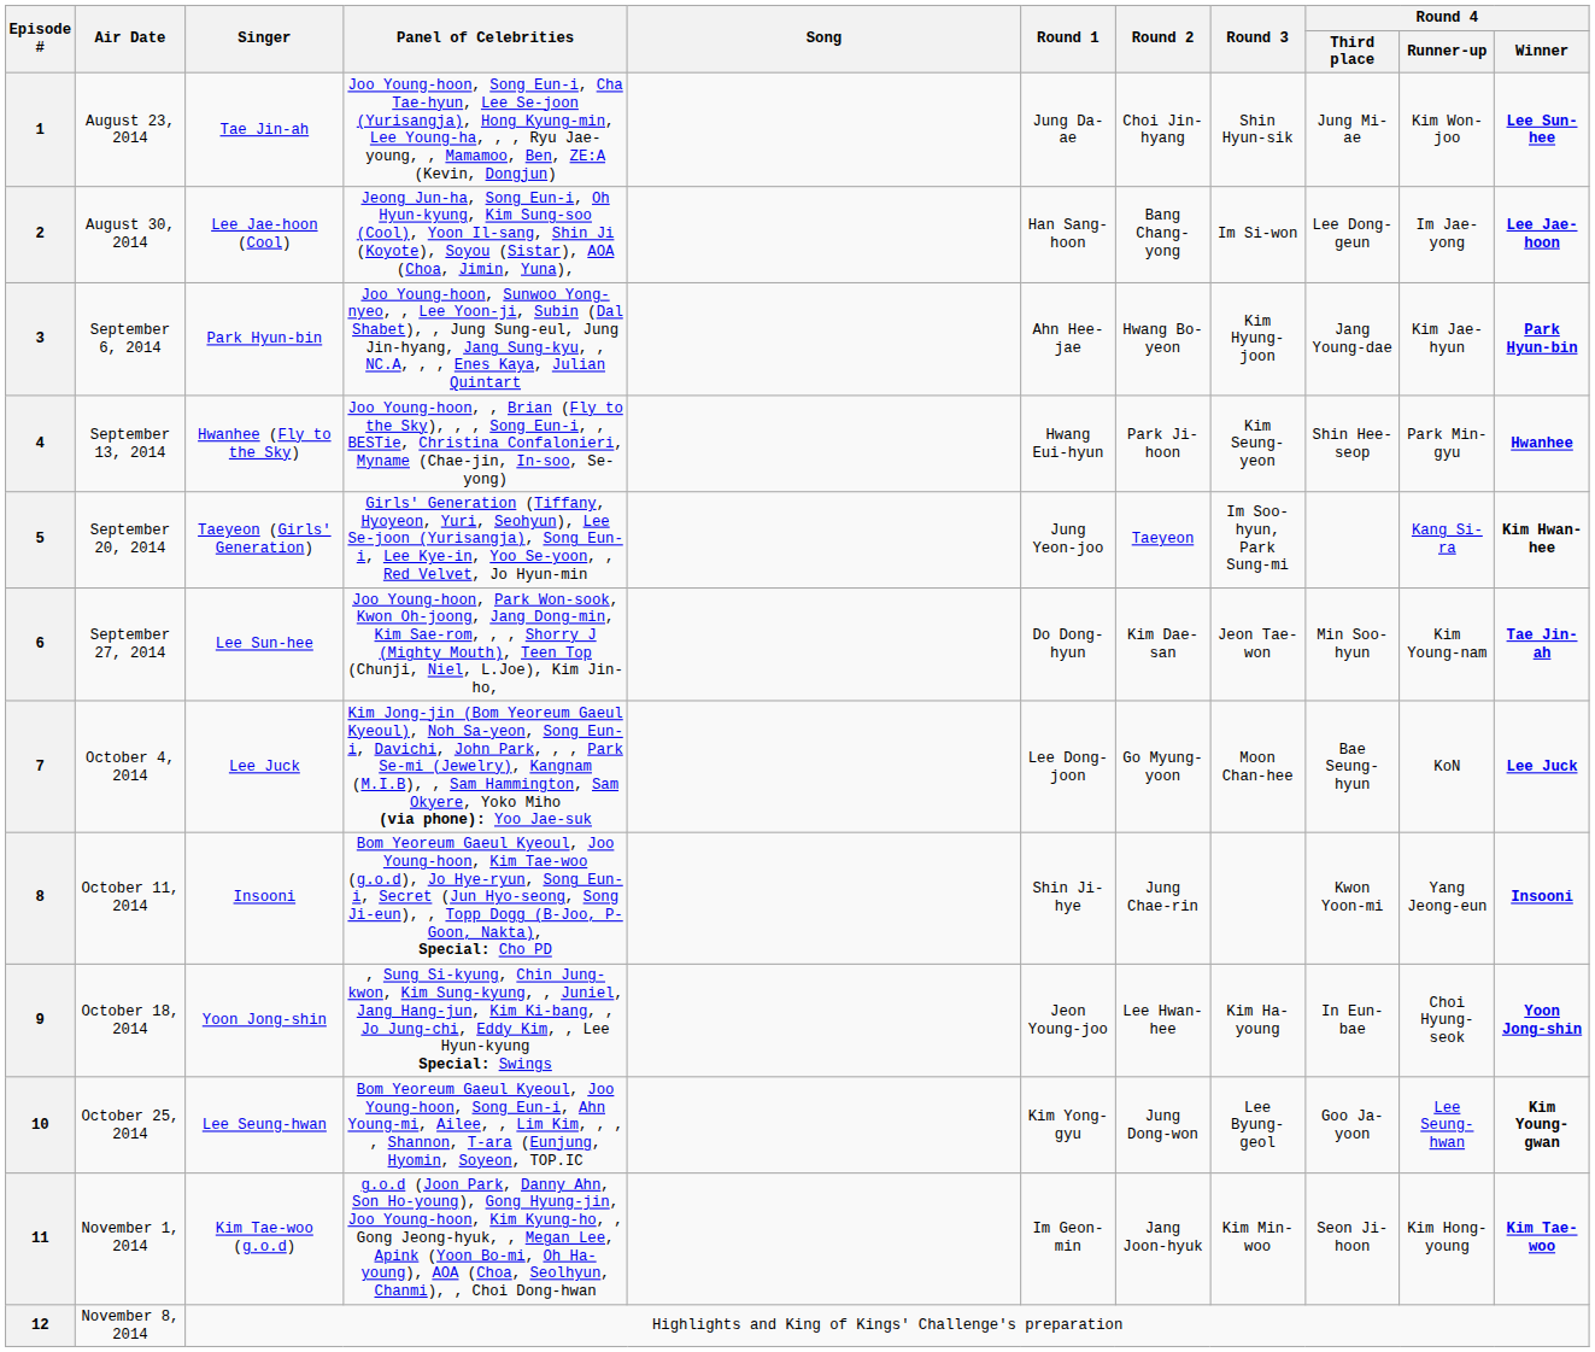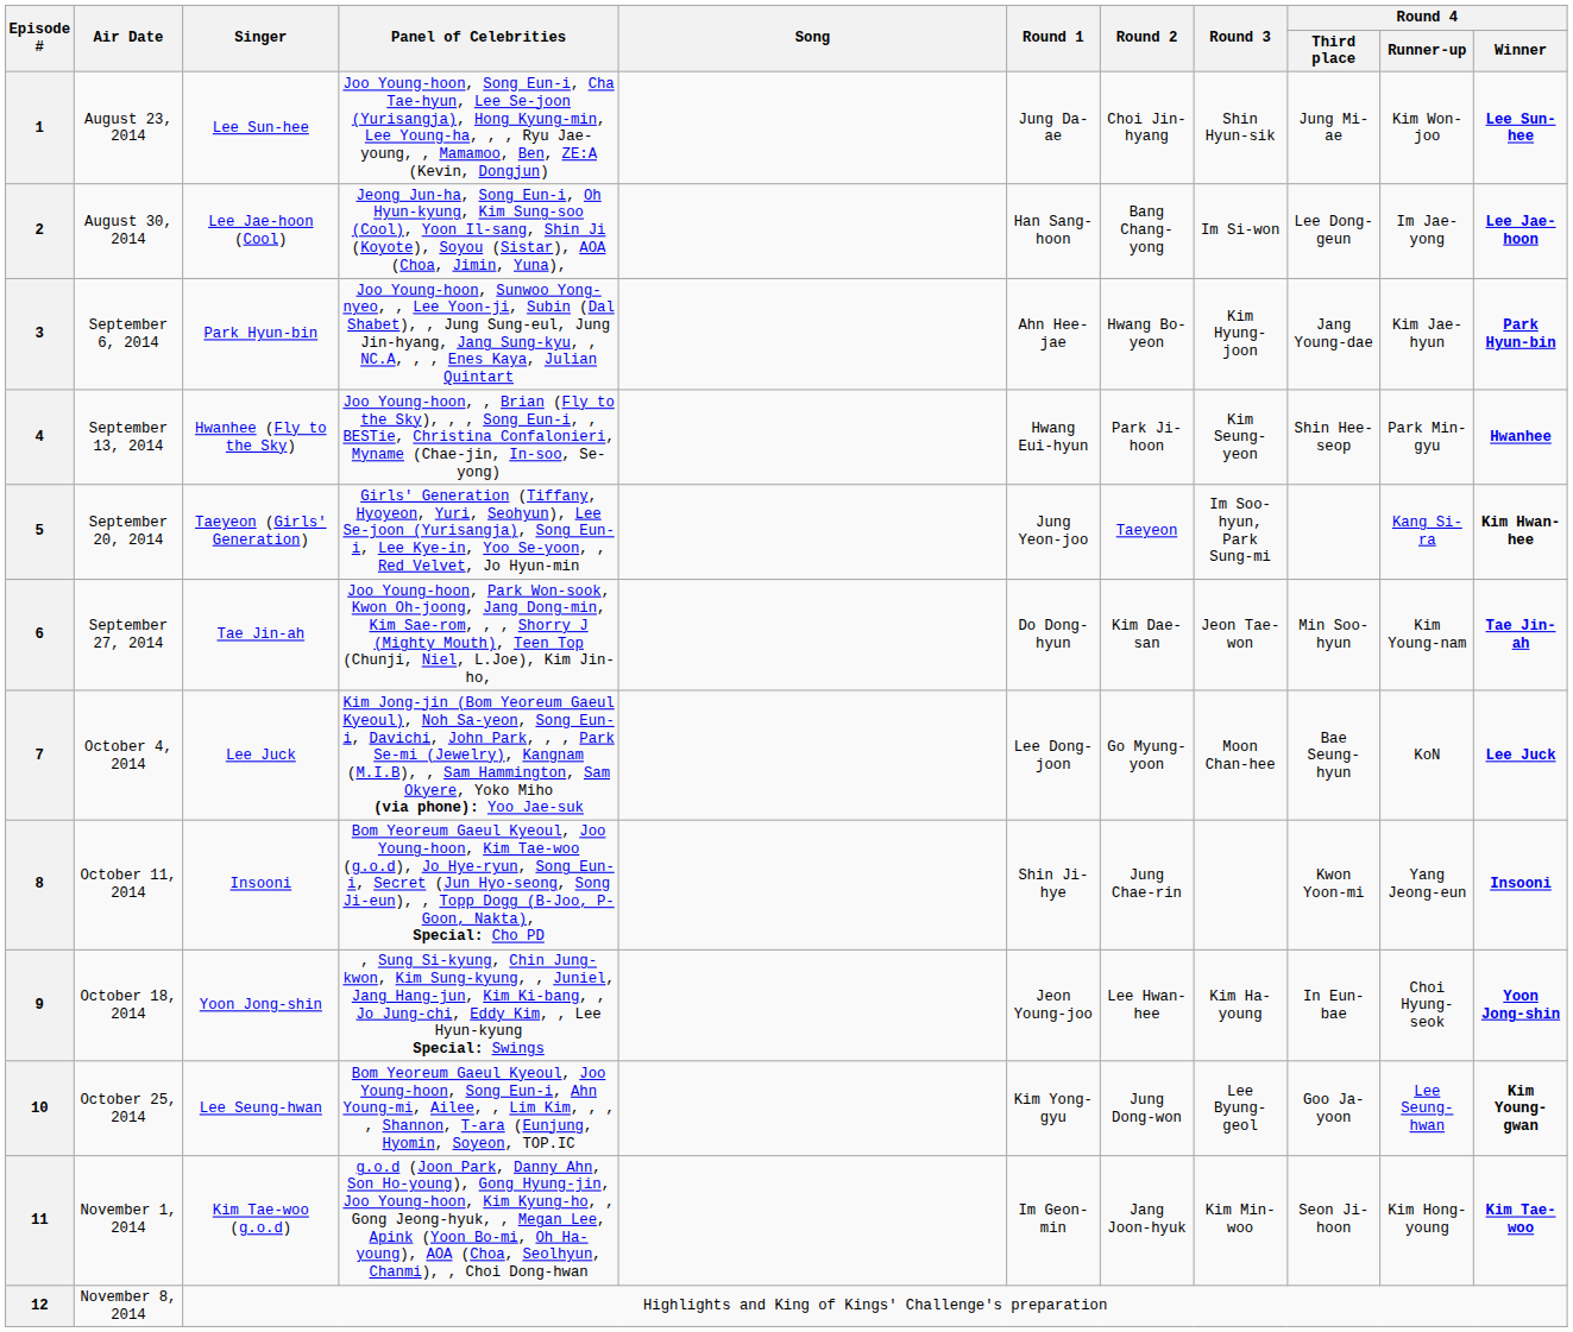 <table class="wikitable" style="text-align:center; font-size:90%;">
 <tr>
 <th rowspan="2" width="4%">Episode #</th>
 <th rowspan="2" width="7%">Air Date</th>
 <th rowspan="2" width="10%">Singer</th>
 <th rowspan="2" width="18%">Panel of Celebrities</th>
 <th rowspan="2" width="25%">Song</th>
 <th rowspan="2" width="6%">Round 1</th>
 <th rowspan="2" width="6%">Round 2</th>
 <th rowspan="2" width="6%">Round 3</th>
 <th colspan="3" width="18%">Round 4</th>
 </tr>
 <tr>
 <th width="6%">Third place</th>
 <th width="6%">Runner-up</th>
 <th width="6%">Winner</th>
 </tr>
 <tr>
 <th>1</th>
 <td>August 23, 2014</td>
-<td><a href='#'>Tae Jin-ah</a></td>
+<td><a href='#'>Lee Sun-hee</a></td>
 <td><a href='#'>Joo Young-hoon</a>, <a href='#'>Song Eun-i</a>, <a href='#'>Cha Tae-hyun</a>, <a href='#'>Lee Se-joon (Yurisangja)</a>, <a href='#'>Hong Kyung-min</a>, <a href='#'>Lee Young-ha</a>, , , Ryu Jae-young, , <a href='#'>Mamamoo</a>, <a href='#'>Ben</a>, <a href='#'>ZE:A</a> (Kevin, <a href='#'>Dongjun</a>)</td>
 <td></td>
 <td>Jung Da-ae</td>
 <td>Choi Jin-hyang</td>
 <td>Shin Hyun-sik</td>
 <td>Jung Mi-ae</td>
 <td>Kim Won-joo</td>
 <td><strong><a href='#'>Lee Sun-hee</a></strong></td>
 </tr>
 <tr>
 <th>2</th>
 <td>August 30, 2014</td>
 <td><a href='#'>Lee Jae-hoon</a> (<a href='#'>Cool</a>)</td>
 <td><a href='#'>Jeong Jun-ha</a>, <a href='#'>Song Eun-i</a>, <a href='#'>Oh Hyun-kyung</a>, <a href='#'>Kim Sung-soo (Cool)</a>, <a href='#'>Yoon Il-sang</a>, <a href='#'>Shin Ji</a> (<a href='#'>Koyote</a>), <a href='#'>Soyou</a> (<a href='#'>Sistar</a>), <a href='#'>AOA</a> (<a href='#'>Choa</a>, <a href='#'>Jimin</a>, <a href='#'>Yuna</a>), </td>
 <td></td>
 <td>Han Sang-hoon</td>
 <td>Bang Chang-yong</td>
 <td>Im Si-won</td>
 <td>Lee Dong-geun</td>
 <td>Im Jae-yong</td>
 <td><strong><a href='#'>Lee Jae-hoon</a></strong></td>
 </tr>
 <tr>
 <th>3</th>
 <td>September 6, 2014</td>
 <td><a href='#'>Park Hyun-bin</a></td>
 <td><a href='#'>Joo Young-hoon</a>, <a href='#'>Sunwoo Yong-nyeo</a>, , <a href='#'>Lee Yoon-ji</a>, <a href='#'>Subin</a> (<a href='#'>Dal Shabet</a>), , Jung Sung-eul, Jung Jin-hyang, <a href='#'>Jang Sung-kyu</a>, , <a href='#'>NC.A</a>, , , <a href='#'>Enes Kaya</a>, <a href='#'>Julian Quintart</a></td>
 <td></td>
 <td>Ahn Hee-jae</td>
 <td>Hwang Bo-yeon</td>
 <td>Kim Hyung-joon</td>
 <td>Jang Young-dae</td>
 <td>Kim Jae-hyun</td>
 <td><strong><a href='#'>Park Hyun-bin</a></strong></td>
 </tr>
 <tr>
 <th>4</th>
 <td>September 13, 2014</td>
 <td><a href='#'>Hwanhee</a> (<a href='#'>Fly to the Sky</a>)</td>
 <td><a href='#'>Joo Young-hoon</a>, , <a href='#'>Brian</a> (<a href='#'>Fly to the Sky</a>), , , <a href='#'>Song Eun-i</a>, , <a href='#'>BESTie</a>, <a href='#'>Christina Confalonieri</a>, <a href='#'>Myname</a> (Chae-jin, <a href='#'>In-soo</a>, Se-yong)</td>
 <td></td>
 <td>Hwang Eui-hyun</td>
 <td>Park Ji-hoon</td>
 <td>Kim Seung-yeon</td>
 <td>Shin Hee-seop</td>
 <td>Park Min-gyu</td>
 <td><strong><a href='#'>Hwanhee</a></strong></td>
 </tr>
 <tr>
 <th>5</th>
 <td>September 20, 2014</td>
 <td><a href='#'>Taeyeon</a> (<a href='#'>Girls' Generation</a>)</td>
 <td><a href='#'>Girls' Generation</a> (<a href='#'>Tiffany</a>, <a href='#'>Hyoyeon</a>, <a href='#'>Yuri</a>, <a href='#'>Seohyun</a>), <a href='#'>Lee Se-joon (Yurisangja)</a>, <a href='#'>Song Eun-i</a>, <a href='#'>Lee Kye-in</a>, <a href='#'>Yoo Se-yoon</a>, , <a href='#'>Red Velvet</a>, Jo Hyun-min</td>
 <td></td>
 <td>Jung Yeon-joo</td>
 <td><a href='#'>Taeyeon</a> </td>
 <td>Im Soo-hyun,<br>Park Sung-mi</td>
 <td></td>
 <td><a href='#'>Kang Si-ra</a></td>
 <td><strong>Kim Hwan-hee</strong></td>
 </tr>
 <tr>
 <th>6</th>
 <td>September 27, 2014</td>
-<td><a href='#'>Lee Sun-hee</a></td>
+<td><a href='#'>Tae Jin-ah</a></td>
 <td><a href='#'>Joo Young-hoon</a>, <a href='#'>Park Won-sook</a>, <a href='#'>Kwon Oh-joong</a>, <a href='#'>Jang Dong-min</a>, <a href='#'>Kim Sae-rom</a>, , , <a href='#'>Shorry J (Mighty Mouth)</a>, <a href='#'>Teen Top</a> (Chunji, <a href='#'>Niel</a>, L.Joe), Kim Jin-ho, </td>
 <td></td>
 <td>Do Dong-hyun</td>
 <td>Kim Dae-san</td>
 <td>Jeon Tae-won</td>
 <td>Min Soo-hyun</td>
 <td>Kim Young-nam</td>
 <td><strong><a href='#'>Tae Jin-ah</a></strong></td>
 </tr>
 <tr>
 <th>7</th>
 <td>October 4, 2014</td>
 <td><a href='#'>Lee Juck</a></td>
 <td><a href='#'>Kim Jong-jin (Bom Yeoreum Gaeul Kyeoul)</a>, <a href='#'>Noh Sa-yeon</a>, <a href='#'>Song Eun-i</a>, <a href='#'>Davichi</a>, <a href='#'>John Park</a>, , , <a href='#'>Park Se-mi (Jewelry)</a>, <a href='#'>Kangnam</a> (<a href='#'>M.I.B</a>), , <a href='#'>Sam Hammington</a>, <a href='#'>Sam Okyere</a>, Yoko Miho<br><strong>(via phone):</strong> <a href='#'>Yoo Jae-suk</a></td>
 <td></td>
 <td>Lee Dong-joon</td>
 <td>Go Myung-yoon</td>
 <td>Moon Chan-hee</td>
 <td>Bae Seung-hyun</td>
 <td>KoN</td>
 <td><strong><a href='#'>Lee Juck</a></strong></td>
 </tr>
 <tr>
 <th>8</th>
 <td>October 11, 2014</td>
 <td><a href='#'>Insooni</a></td>
 <td><a href='#'>Bom Yeoreum Gaeul Kyeoul</a>, <a href='#'>Joo Young-hoon</a>, <a href='#'>Kim Tae-woo</a> (<a href='#'>g.o.d</a>), <a href='#'>Jo Hye-ryun</a>, <a href='#'>Song Eun-i</a>, <a href='#'>Secret</a> (<a href='#'>Jun Hyo-seong</a>, <a href='#'>Song Ji-eun</a>), , <a href='#'>Topp Dogg (B-Joo, P-Goon, Nakta)</a>, <br><strong>Special:</strong> <a href='#'>Cho PD</a></td>
 <td></td>
 <td>Shin Ji-hye</td>
 <td>Jung Chae-rin</td>
 <td></td>
 <td>Kwon Yoon-mi</td>
 <td>Yang Jeong-eun</td>
 <td><strong><a href='#'>Insooni</a></strong></td>
 </tr>
 <tr>
 <th>9</th>
 <td>October 18, 2014</td>
 <td><a href='#'>Yoon Jong-shin</a></td>
 <td>, <a href='#'>Sung Si-kyung</a>, <a href='#'>Chin Jung-kwon</a>, <a href='#'>Kim Sung-kyung</a>, , <a href='#'>Juniel</a>, <a href='#'>Jang Hang-jun</a>, <a href='#'>Kim Ki-bang</a>, , <a href='#'>Jo Jung-chi</a>, <a href='#'>Eddy Kim</a>, , Lee Hyun-kyung<br><strong>Special:</strong> <a href='#'>Swings</a></td>
 <td></td>
 <td>Jeon Young-joo</td>
 <td>Lee Hwan-hee</td>
 <td>Kim Ha-young</td>
 <td>In Eun-bae</td>
 <td>Choi Hyung-seok</td>
 <td><strong><a href='#'>Yoon Jong-shin</a></strong></td>
 </tr>
 <tr>
 <th>10</th>
 <td>October 25, 2014</td>
 <td><a href='#'>Lee Seung-hwan</a></td>
 <td><a href='#'>Bom Yeoreum Gaeul Kyeoul</a>, <a href='#'>Joo Young-hoon</a>, <a href='#'>Song Eun-i</a>, <a href='#'>Ahn Young-mi</a>, <a href='#'>Ailee</a>, , <a href='#'>Lim Kim</a>, , , , <a href='#'>Shannon</a>, <a href='#'>T-ara</a> (<a href='#'>Eunjung</a>, <a href='#'>Hyomin</a>, <a href='#'>Soyeon</a>, TOP.IC</td>
 <td></td>
 <td>Kim Yong-gyu</td>
 <td>Jung Dong-won</td>
 <td>Lee Byung-geol</td>
 <td>Goo Ja-yoon</td>
 <td><a href='#'>Lee Seung-hwan</a></td>
 <td><strong>Kim Young-gwan</strong></td>
 </tr>
 <tr>
 <th>11</th>
 <td>November 1, 2014</td>
 <td><a href='#'>Kim Tae-woo</a> (<a href='#'>g.o.d</a>)</td>
 <td><a href='#'>g.o.d</a> (<a href='#'>Joon Park</a>, <a href='#'>Danny Ahn</a>, <a href='#'>Son Ho-young</a>), <a href='#'>Gong Hyung-jin</a>, <a href='#'>Joo Young-hoon</a>, <a href='#'>Kim Kyung-ho</a>, , Gong Jeong-hyuk, , <a href='#'>Megan Lee</a>, <a href='#'>Apink</a> (<a href='#'>Yoon Bo-mi</a>, <a href='#'>Oh Ha-young</a>), <a href='#'>AOA</a> (<a href='#'>Choa</a>, <a href='#'>Seolhyun</a>, <a href='#'>Chanmi</a>), , Choi Dong-hwan</td>
 <td></td>
 <td>Im Geon-min</td>
 <td>Jang Joon-hyuk</td>
 <td>Kim Min-woo</td>
 <td>Seon Ji-hoon</td>
 <td>Kim Hong-young</td>
 <td><strong><a href='#'>Kim Tae-woo</a></strong></td>
 </tr>
 <tr>
 <th>12</th>
 <td>November 8, 2014</td>
 <td colspan="9">Highlights and King of Kings' Challenge's preparation</td>
 </tr>
 </table>
